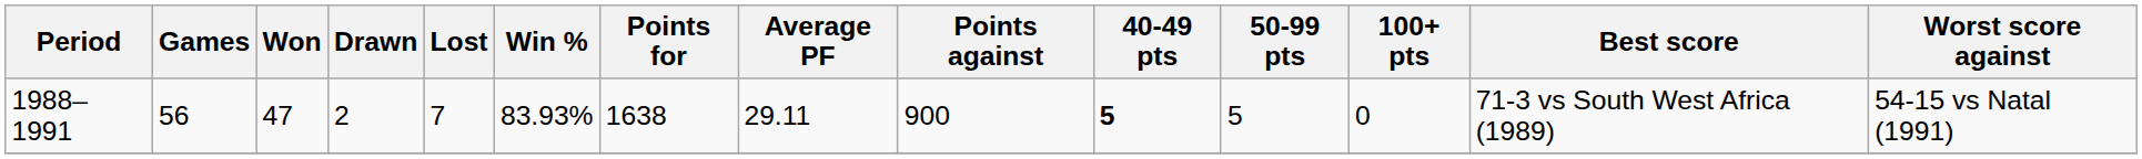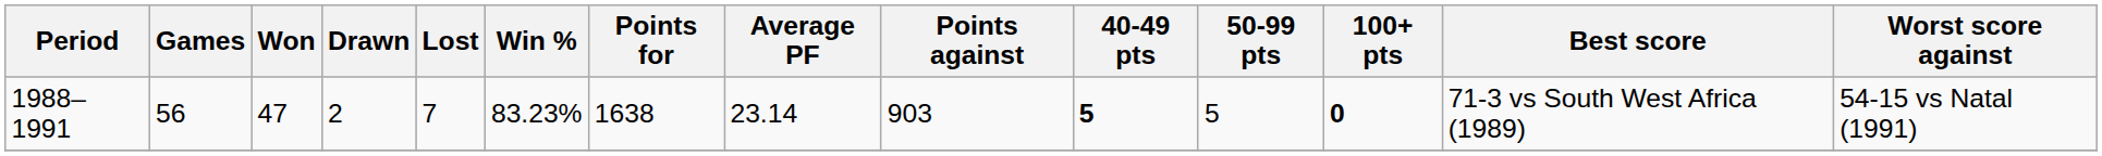 <table class="wikitable">
 <tr>
 <th>Period</th>
 <th>Games</th>
 <th>Won</th>
 <th>Drawn</th>
 <th>Lost</th>
 <th>Win %</th>
 <th>Points for</th>
 <th>Average PF</th>
 <th>Points against</th>
 <th>40-49 pts</th>
 <th>50-99 pts</th>
 <th>100+ pts</th>
 <th>Best score</th>
 <th>Worst score against</th>
 </tr>
 <tr>
 <td>1988–1991</td>
 <td>56</td>
 <td>47</td>
 <td>2</td>
 <td>7</td>
-<td>83.93%</td>
+<td>83.23%</td>
 <td>1638</td>
-<td>29.11</td>
-<td>900</td>
+<td>23.14</td>
+<td>903</td>
 <td><strong>5</strong></td>
 <td>5</td>
-<td>0</td>
+<td><strong>0</strong></td>
 <td>71-3 vs South West Africa (1989)</td>
 <td>54-15 vs Natal (1991)</td>
 </tr>
 <tr>
 </tr>
 </table>
